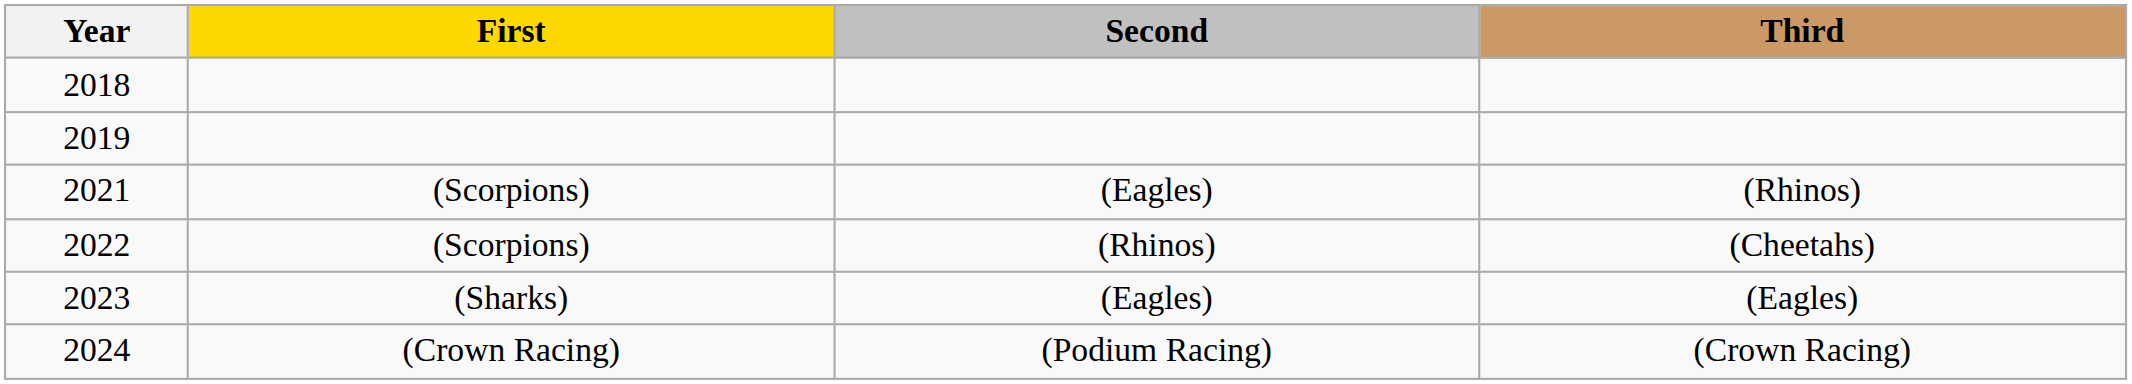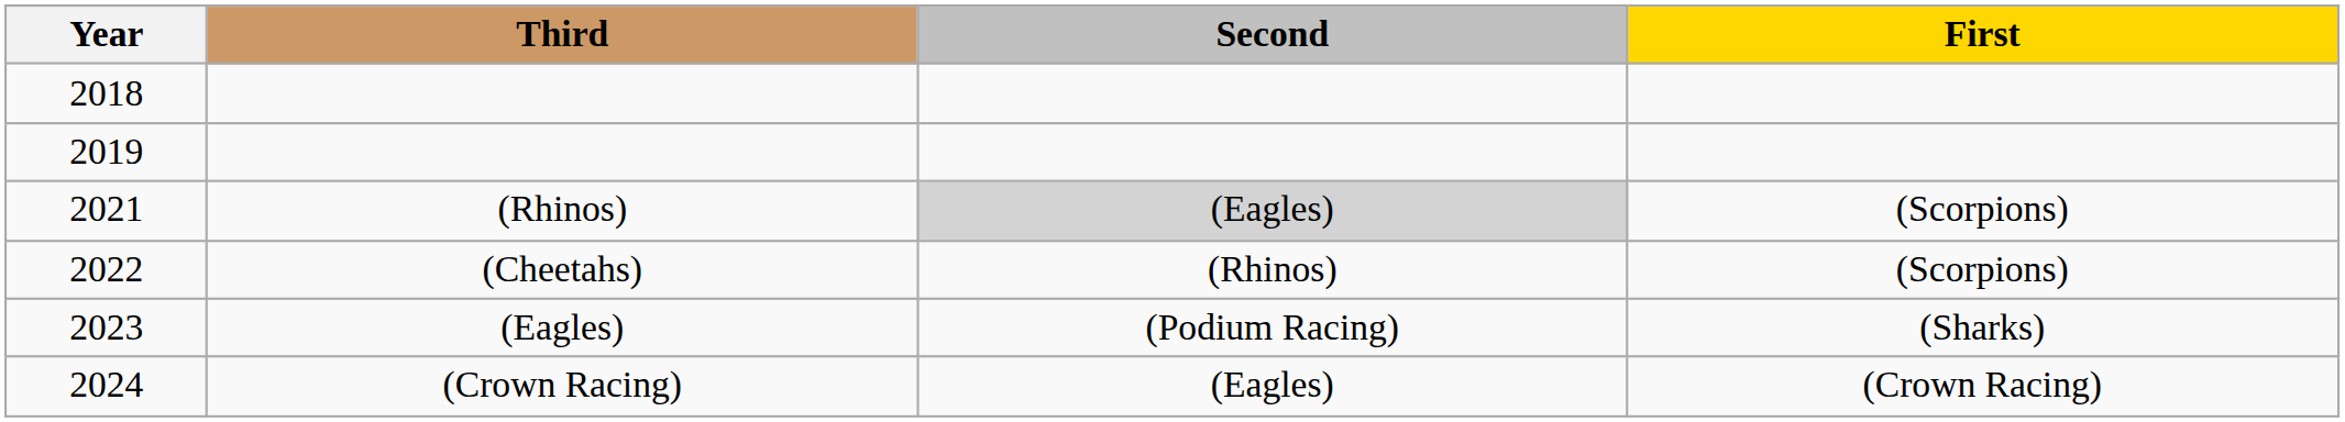 <table class="wikitable" style="text-align:center">
 <tr>
 <th width="80">Year</th>
+<th width="300" style="background-color:#cc9966">Third</th>
+<th width="300" style="background-color:silver">Second</th>
 <th width="300" style="background-color:gold">First</th>
-<th width="300" style="background-color:silver">Second</th>
-<th width="300" style="background-color:#cc9966">Third</th>
 </tr>
 <tr>
 <td align="center">2018</td>
 <td></td>
 <td></td>
 <td></td>
 </tr>
 <tr>
 <td align="center">2019</td>
 <td></td>
 <td></td>
 <td></td>
 </tr>
 <tr>
 <td align="center">2021</td>
+<td> (Rhinos)</td>
+<td style="background: lightgrey;"> (Eagles)</td>
 <td> (Scorpions)</td>
-<td> (Eagles)</td>
-<td> (Rhinos)</td>
 </tr>
 <tr>
 <td align="center">2022</td>
+<td> (Cheetahs)</td>
+<td> (Rhinos)</td>
 <td> (Scorpions)</td>
-<td> (Rhinos)</td>
-<td> (Cheetahs)</td>
 </tr>
 <tr>
 <td>2023</td>
+<td> (Eagles)</td>
+<td> (Podium Racing)</td>
 <td> (Sharks)</td>
-<td> (Eagles)</td>
-<td> (Eagles)</td>
 </tr>
 <tr>
 <td>2024</td>
 <td> (Crown Racing)</td>
-<td> (Podium Racing)</td>
+<td> (Eagles)</td>
 <td> (Crown Racing)</td>
 </tr>
 </table>
